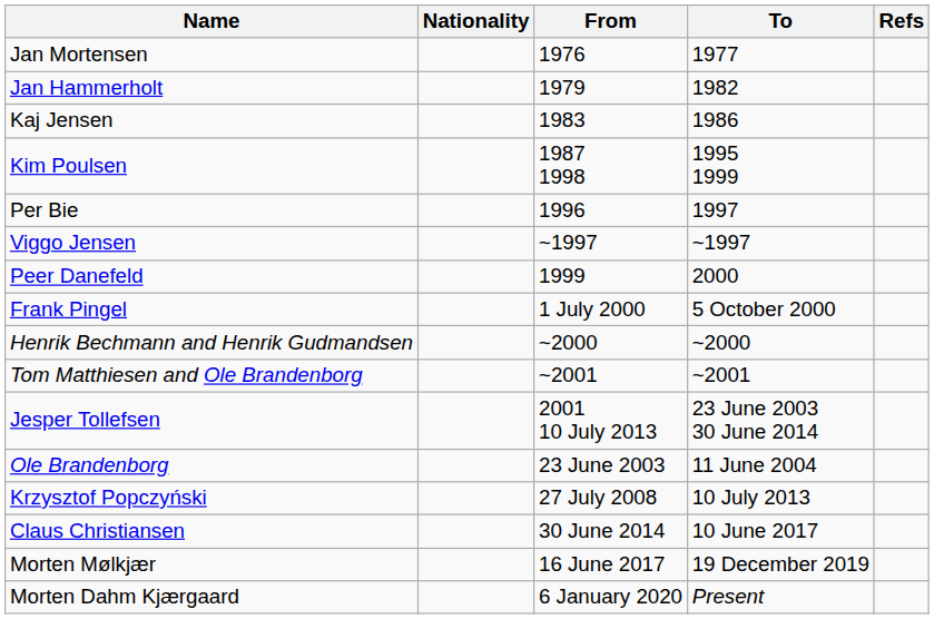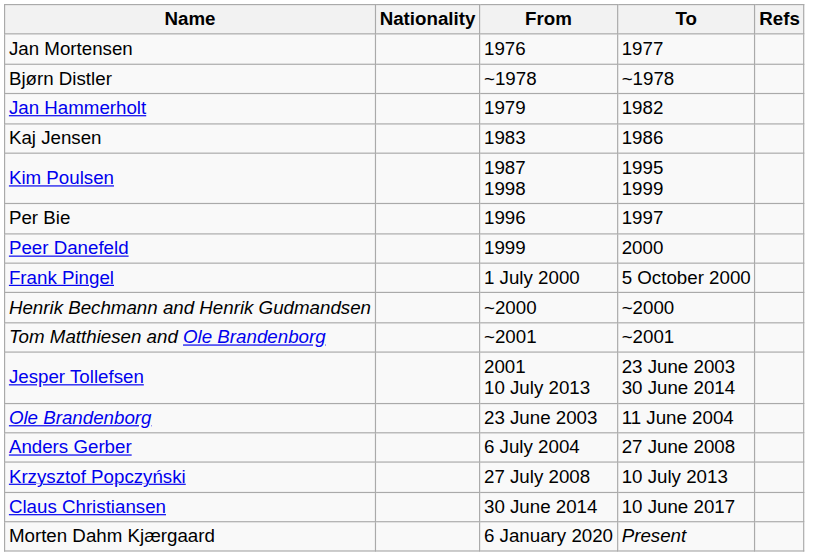 <table class="wikitable plainrowheaders sortable" style="text-align:left">
 <tr>
 <th>Name</th>
 <th>Nationality</th>
 <th>From</th>
 <th>To</th>
 <th class="unsortable">Refs</th>
 </tr>
 <tr>
 <td>Jan Mortensen</td>
 <td></td>
 <td>1976</td>
 <td>1977</td>
+<td></td>
+</tr>
+<tr>
+<td>Bjørn Distler</td>
+<td></td>
+<td>~1978</td>
+<td>~1978</td>
 <td></td>
 </tr>
 <tr>
 <td><a href='#'>Jan Hammerholt</a></td>
 <td></td>
 <td>1979</td>
 <td>1982</td>
 <td></td>
 </tr>
 <tr>
 <td>Kaj Jensen</td>
 <td></td>
 <td>1983</td>
 <td>1986</td>
 <td></td>
 </tr>
 <tr>
 <td><a href='#'>Kim Poulsen</a></td>
 <td></td>
 <td>1987<br>1998</td>
 <td>1995<br>1999</td>
 <td></td>
 </tr>
 <tr>
 <td>Per Bie</td>
 <td></td>
 <td>1996</td>
 <td>1997</td>
-<td></td>
-</tr>
-<tr>
-<td><a href='#'>Viggo Jensen</a></td>
-<td></td>
-<td>~1997</td>
-<td>~1997</td>
 <td></td>
 </tr>
 <tr>
 <td><a href='#'>Peer Danefeld</a></td>
 <td></td>
 <td>1999</td>
 <td>2000</td>
 <td></td>
 </tr>
 <tr>
 <td><a href='#'>Frank Pingel</a></td>
 <td></td>
 <td>1 July 2000</td>
 <td>5 October 2000</td>
 <td></td>
 </tr>
 <tr>
 <td><em>Henrik Bechmann and Henrik Gudmandsen</em> </td>
 <td></td>
 <td>~2000</td>
 <td>~2000</td>
 <td></td>
 </tr>
 <tr>
 <td><em>Tom Matthiesen and <a href='#'>Ole Brandenborg</a></em> </td>
 <td></td>
 <td>~2001</td>
 <td>~2001</td>
 <td></td>
 </tr>
 <tr>
 <td><a href='#'>Jesper Tollefsen</a></td>
 <td></td>
 <td>2001<br>10 July 2013</td>
 <td>23 June 2003<br>30 June 2014</td>
 <td></td>
 </tr>
 <tr>
 <td><em><a href='#'>Ole Brandenborg</a></em></td>
 <td></td>
 <td>23 June 2003</td>
 <td>11 June 2004</td>
 <td></td>
 </tr>
 <tr>
+<td><a href='#'>Anders Gerber</a></td>
+<td></td>
+<td>6 July 2004</td>
+<td>27 June 2008</td>
+<td></td>
+</tr>
+<tr>
 <td><a href='#'>Krzysztof Popczyński</a></td>
 <td></td>
 <td>27 July 2008</td>
 <td>10 July 2013</td>
 <td></td>
 </tr>
 <tr>
 <td><a href='#'>Claus Christiansen</a></td>
 <td></td>
 <td>30 June 2014</td>
 <td>10 June 2017</td>
 <td></td>
 </tr>
 <tr>
-<td>Morten Mølkjær</td>
-<td></td>
-<td>16 June 2017</td>
-<td>19 December 2019</td>
-<td></td>
-</tr>
-<tr>
 <td>Morten Dahm Kjærgaard</td>
 <td></td>
 <td>6 January 2020</td>
 <td><em>Present</em></td>
 <td></td>
 </tr>
 </table>
